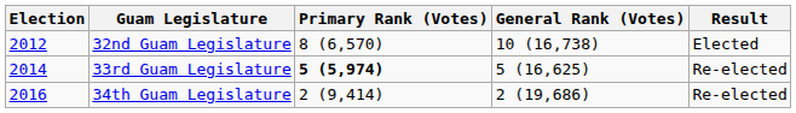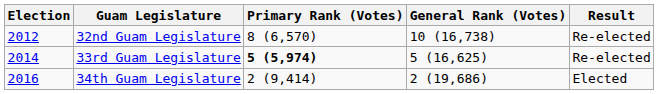 <table class="wikitable sortable" id="elections">
 <tr style="vertical-align:bottom;">
 <th>Election</th>
 <th>Guam Legislature</th>
 <th>Primary Rank (Votes)</th>
 <th>General Rank (Votes)</th>
 <th>Result</th>
 </tr>
 <tr>
 <td><a href='#'>2012</a></td>
 <td><a href='#'>32nd Guam Legislature</a></td>
 <td>8 (6,570)</td>
 <td>10 (16,738)</td>
-<td>Elected</td>
+<td>Re-elected</td>
 </tr>
 <tr>
 <td><a href='#'>2014</a></td>
 <td><a href='#'>33rd Guam Legislature</a></td>
 <td><strong>5 (5,974)</strong></td>
 <td>5 (16,625)</td>
 <td>Re-elected</td>
 </tr>
 <tr>
 <td><a href='#'>2016</a></td>
 <td><a href='#'>34th Guam Legislature</a></td>
 <td>2 (9,414)</td>
 <td>2 (19,686)</td>
-<td>Re-elected</td>
+<td>Elected</td>
 </tr>
 </table>
